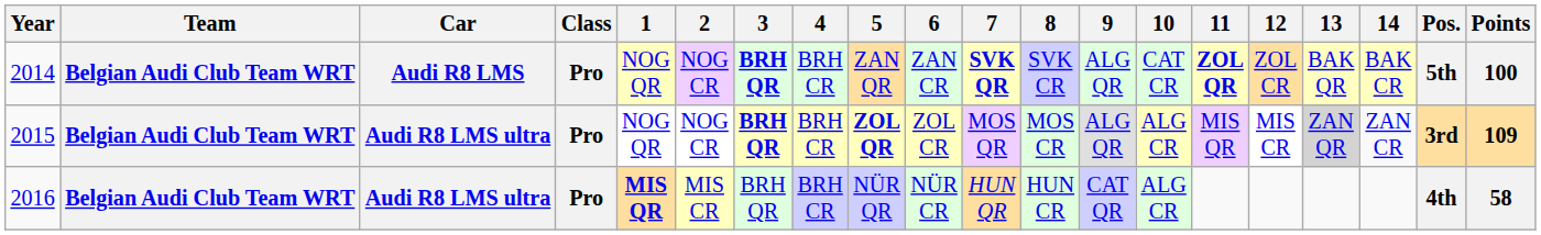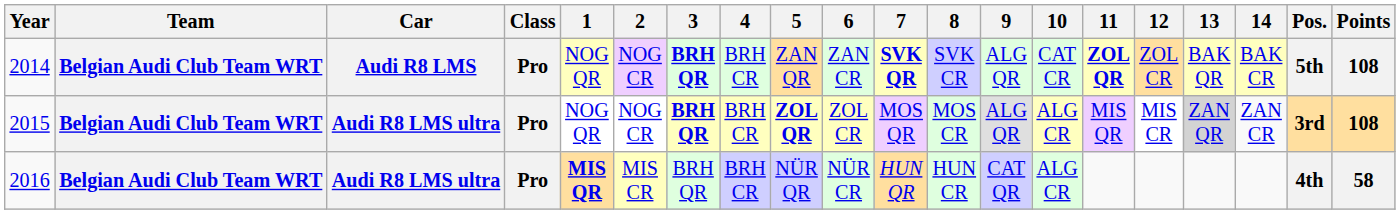 <table class="wikitable" border="1" style="text-align:center; font-size:90%;">
 <tr>
 <th>Year</th>
 <th>Team</th>
 <th>Car</th>
 <th>Class</th>
 <th>1</th>
 <th>2</th>
 <th>3</th>
 <th>4</th>
 <th>5</th>
 <th>6</th>
 <th>7</th>
 <th>8</th>
 <th>9</th>
 <th>10</th>
 <th>11</th>
 <th>12</th>
 <th>13</th>
 <th>14</th>
 <th>Pos.</th>
 <th>Points</th>
 </tr>
 <tr>
 <td><a href='#'>2014</a></td>
 <th><a href='#'>Belgian Audi Club Team WRT</a></th>
 <th><a href='#'>Audi R8 LMS</a></th>
 <th>Pro</th>
 <td style="background:#FFFFBF;"><a href='#'>NOG<br>QR</a><br></td>
 <td style="background:#EFCFFF;"><a href='#'>NOG<br>CR</a><br></td>
 <td style="background:#DFFFDF;"><strong><a href='#'>BRH<br>QR</a></strong><br></td>
 <td style="background:#DFFFDF;"><a href='#'>BRH<br>CR</a><br></td>
 <td style="background:#FFDF9F;"><a href='#'>ZAN<br>QR</a><br></td>
 <td style="background:#DFFFDF;"><a href='#'>ZAN<br>CR</a><br></td>
 <td style="background:#FFFFBF;"><strong><a href='#'>SVK<br>QR</a></strong><br></td>
 <td style="background:#CFCFFF;"><a href='#'>SVK<br>CR</a><br></td>
 <td style="background:#DFFFDF;"><a href='#'>ALG<br>QR</a><br></td>
 <td style="background:#DFFFDF;"><a href='#'>CAT<br>CR</a><br></td>
 <td style="background:#FFFFBF;"><strong><a href='#'>ZOL<br>QR</a></strong><br></td>
 <td style="background:#FFDF9F;"><a href='#'>ZOL<br>CR</a><br></td>
 <td style="background:#FFFFBF;"><a href='#'>BAK<br>QR</a><br></td>
 <td style="background:#FFFFBF;"><a href='#'>BAK<br>CR</a><br></td>
 <th>5th</th>
-<th>100</th>
+<th>108</th>
 </tr>
 <tr>
 <td><a href='#'>2015</a></td>
 <th><a href='#'>Belgian Audi Club Team WRT</a></th>
 <th><a href='#'>Audi R8 LMS ultra</a></th>
 <th>Pro</th>
 <td style="background:#FFFFFF;"><a href='#'>NOG<br>QR</a><br></td>
 <td style="background:#FFFFFF;"><a href='#'>NOG<br>CR</a><br></td>
 <td style="background:#FFFFBF;"><strong><a href='#'>BRH<br>QR</a></strong><br></td>
 <td style="background:#FFFFBF;"><a href='#'>BRH<br>CR</a><br></td>
 <td style="background:#FFFFBF;"><strong><a href='#'>ZOL<br>QR</a></strong><br></td>
 <td style="background:#FFFFBF;"><a href='#'>ZOL<br>CR</a><br></td>
 <td style="background:#EFCFFF;"><a href='#'>MOS<br>QR</a><br></td>
 <td style="background:#DFFFDF;"><a href='#'>MOS<br>CR</a><br></td>
 <td style="background:#DFDFDF;"><a href='#'>ALG<br>QR</a><br></td>
 <td style="background:#FFFFBF;"><a href='#'>ALG<br>CR</a><br></td>
 <td style="background:#EFCFFF;"><a href='#'>MIS<br>QR</a><br></td>
 <td style="background:#FFFFFF;"><a href='#'>MIS<br>CR</a><br></td>
 <td style="background: lightgrey;"><a href='#'>ZAN<br>QR</a></td>
 <td><a href='#'>ZAN<br>CR</a></td>
 <th style="background:#FFDF9F;">3rd</th>
-<th style="background:#FFDF9F;">109</th>
+<th style="background:#FFDF9F;">108</th>
 </tr>
 <tr>
 <td><a href='#'>2016</a></td>
 <th><a href='#'>Belgian Audi Club Team WRT</a></th>
 <th><a href='#'>Audi R8 LMS ultra</a></th>
 <th>Pro</th>
 <td style="background:#FFDF9F;"><strong><a href='#'>MIS<br>QR</a></strong><br></td>
 <td style="background:#FFFFBF;"><a href='#'>MIS<br>CR</a><br></td>
 <td style="background:#DFFFDF;"><a href='#'>BRH<br>QR</a><br></td>
 <td style="background:#CFCFFF;"><a href='#'>BRH<br>CR</a><br></td>
 <td style="background:#CFCFFF;"><a href='#'>NÜR<br>QR</a><br></td>
 <td style="background:#DFFFDF;"><a href='#'>NÜR<br>CR</a><br></td>
 <td style="background:#FFDF9F;"><em><a href='#'>HUN<br>QR</a></em><br></td>
 <td style="background:#DFFFDF;"><a href='#'>HUN<br>CR</a><br></td>
 <td style="background:#CFCFFF;"><a href='#'>CAT<br>QR</a><br></td>
 <td style="background:#DFFFDF;"><a href='#'>ALG<br>CR</a><br></td>
 <td></td>
 <td></td>
 <td></td>
 <td></td>
 <th>4th</th>
 <th>58</th>
 </tr>
 </table>
